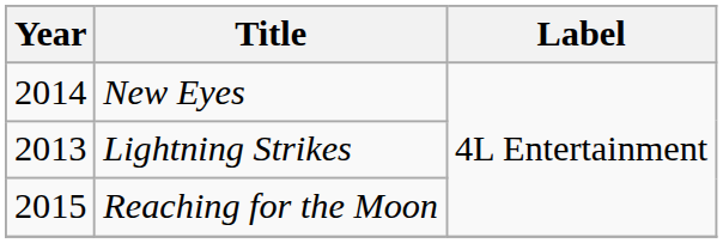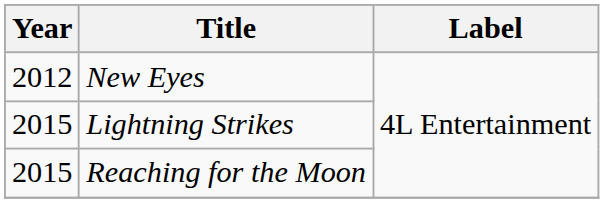 <table class="wikitable">
 <tr>
 <th align="left">Year</th>
 <th align="left">Title</th>
 <th align="left">Label</th>
 </tr>
 <tr>
-<td>2014</td>
+<td>2012</td>
 <td><em>New Eyes</em></td>
 <td style="text-align:left;" rowspan="3">4L Entertainment</td>
 </tr>
 <tr>
-<td>2013</td>
+<td>2015</td>
 <td><em>Lightning Strikes</em></td>
 </tr>
 <tr>
 <td>2015</td>
 <td><em>Reaching for the Moon</em></td>
 </tr>
 <tr>
 </tr>
 </table>
